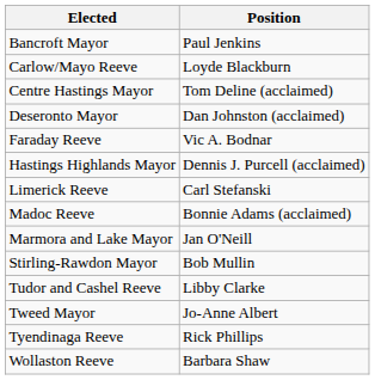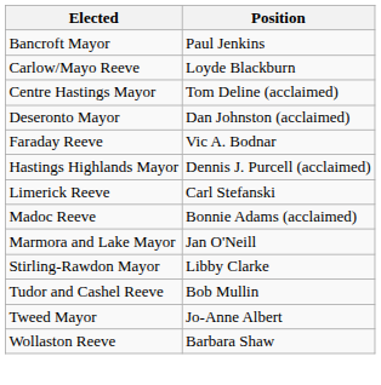 <table class="wikitable">
 <tr>
 <th>Elected</th>
 <th>Position</th>
 </tr>
 <tr>
 <td>Bancroft Mayor</td>
 <td>Paul Jenkins</td>
 </tr>
 <tr>
 <td>Carlow/Mayo Reeve</td>
 <td>Loyde Blackburn</td>
 </tr>
 <tr>
 <td>Centre Hastings Mayor</td>
 <td>Tom Deline (acclaimed)</td>
 </tr>
 <tr>
 <td>Deseronto Mayor</td>
 <td>Dan Johnston (acclaimed)</td>
 </tr>
 <tr>
 <td>Faraday Reeve</td>
 <td>Vic A. Bodnar</td>
 </tr>
 <tr>
 <td>Hastings Highlands Mayor</td>
 <td>Dennis J. Purcell (acclaimed)</td>
 </tr>
 <tr>
 <td>Limerick Reeve</td>
 <td>Carl Stefanski</td>
 </tr>
 <tr>
 <td>Madoc Reeve</td>
 <td>Bonnie Adams (acclaimed)</td>
 </tr>
 <tr>
 <td>Marmora and Lake Mayor</td>
 <td>Jan O'Neill</td>
 </tr>
 <tr>
 <td>Stirling-Rawdon Mayor</td>
-<td>Bob Mullin</td>
+<td>Libby Clarke</td>
 </tr>
 <tr>
 <td>Tudor and Cashel Reeve</td>
-<td>Libby Clarke</td>
+<td>Bob Mullin</td>
 </tr>
 <tr>
 <td>Tweed Mayor</td>
 <td>Jo-Anne Albert</td>
 </tr>
 <tr>
-<td>Tyendinaga Reeve</td>
-<td>Rick Phillips</td>
-</tr>
-<tr>
 <td>Wollaston Reeve</td>
 <td>Barbara Shaw</td>
 </tr>
 </table>
